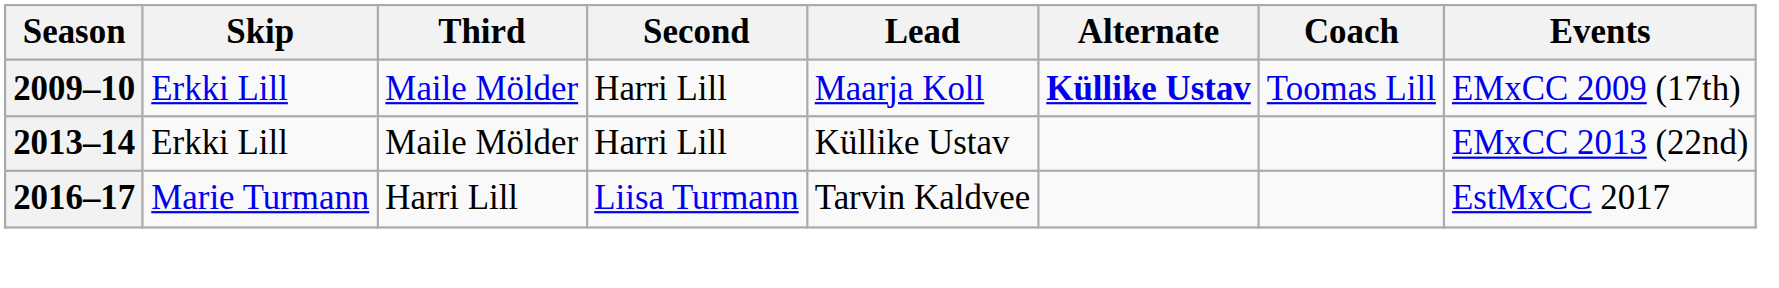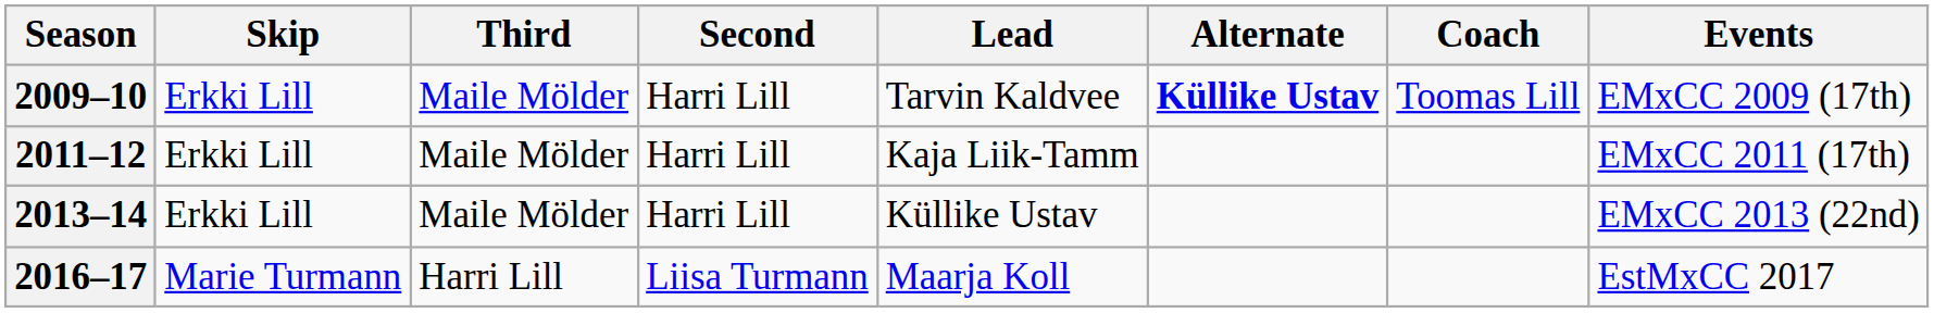 <table class="wikitable">
 <tr>
 <th scope="col">Season</th>
 <th scope="col">Skip</th>
 <th scope="col">Third</th>
 <th scope="col">Second</th>
 <th scope="col">Lead</th>
 <th scope="col">Alternate</th>
 <th scope="col">Coach</th>
 <th scope="col">Events</th>
 </tr>
 <tr>
 <th scope="row">2009–10</th>
 <td><a href='#'>Erkki Lill</a></td>
 <td><a href='#'>Maile Mölder</a></td>
 <td>Harri Lill</td>
-<td><a href='#'>Maarja Koll</a></td>
+<td>Tarvin Kaldvee</td>
 <td><strong><a href='#'>Küllike Ustav</a></strong></td>
 <td><a href='#'>Toomas Lill</a></td>
 <td><a href='#'>EMxCC 2009</a> (17th)</td>
+</tr>
+<tr>
+<th scope="row">2011–12</th>
+<td>Erkki Lill</td>
+<td>Maile Mölder</td>
+<td>Harri Lill</td>
+<td>Kaja Liik-Tamm</td>
+<td></td>
+<td></td>
+<td><a href='#'>EMxCC 2011</a> (17th)</td>
 </tr>
 <tr>
 <th scope="row">2013–14</th>
 <td>Erkki Lill</td>
 <td>Maile Mölder</td>
 <td>Harri Lill</td>
 <td>Küllike Ustav</td>
 <td></td>
 <td></td>
 <td><a href='#'>EMxCC 2013</a> (22nd)</td>
 </tr>
 <tr>
 <th scope="row">2016–17</th>
 <td><a href='#'>Marie Turmann</a></td>
 <td>Harri Lill</td>
 <td><a href='#'>Liisa Turmann</a></td>
-<td>Tarvin Kaldvee</td>
+<td><a href='#'>Maarja Koll</a></td>
 <td></td>
 <td></td>
 <td><a href='#'>EstMxCC</a> 2017 </td>
 </tr>
 </table>
